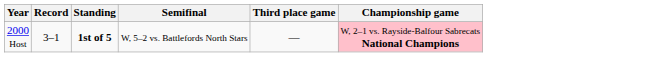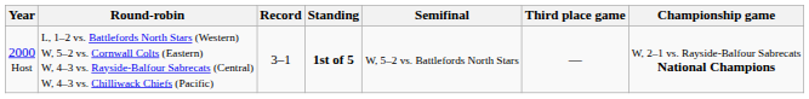 <table class="wikitable" style="text-align:center">
 <tr>
 <th>Year</th>
+<th>Round-robin</th>
 <th>Record</th>
 <th>Standing</th>
 <th>Semifinal</th>
 <th>Third place game</th>
 <th>Championship game</th>
 </tr>
 <tr>
 <td><a href='#'>2000</a><br><small>Host</small></td>
+<td align=left><small>L, 1–2 vs. <a href='#'>Battlefords North Stars</a> (Western)<br>W, 5–2 vs. <a href='#'>Cornwall Colts</a> (Eastern)<br>W, 4–3 vs. <a href='#'>Rayside-Balfour Sabrecats</a> (Central)<br>W, 4–3 vs. <a href='#'>Chilliwack Chiefs</a> (Pacific)</small></td>
 <td>3–1</td>
 <td><strong>1st of 5</strong></td>
 <td><small>W, 5–2 vs. Battlefords North Stars</small></td>
 <td>—</td>
-<td style="background: pink;"><small>W, 2–1 vs. Rayside-Balfour Sabrecats</small><br><strong>National Champions</strong></td>
+<td><small>W, 2–1 vs. Rayside-Balfour Sabrecats</small><br><strong>National Champions</strong></td>
 </tr>
 </table>
